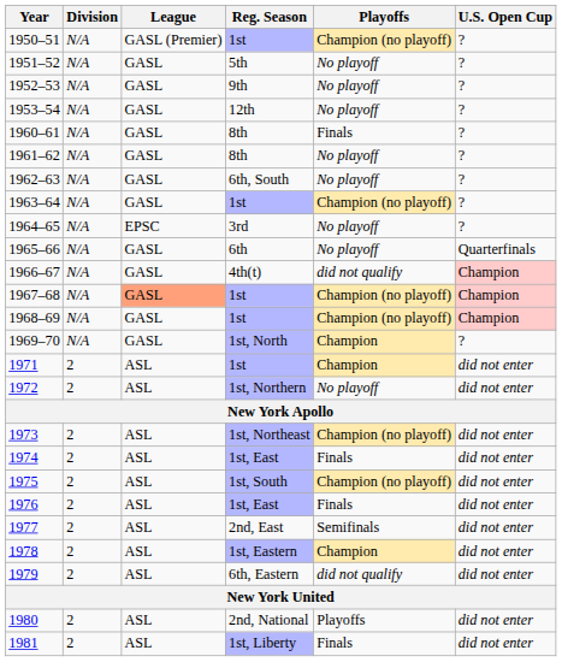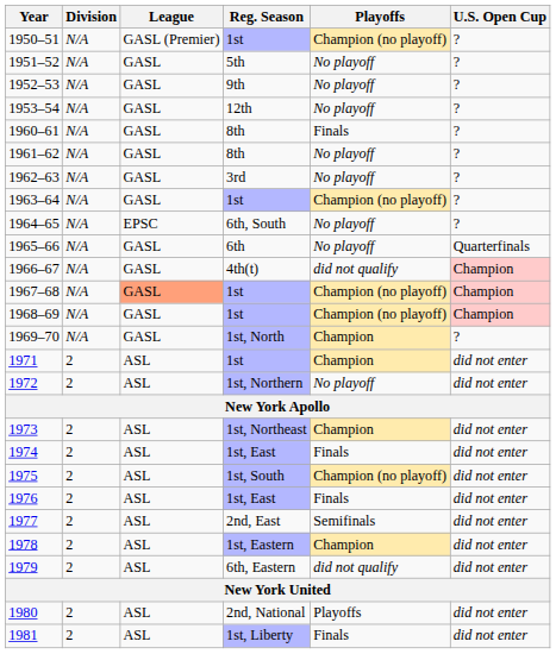 <table class="wikitable">
 <tr>
 <th>Year</th>
 <th>Division</th>
 <th>League</th>
 <th>Reg. Season</th>
 <th>Playoffs</th>
 <th>U.S. Open Cup</th>
 </tr>
 <tr>
 <td>1950–51</td>
 <td><em>N/A</em></td>
 <td>GASL (Premier)</td>
 <td bgcolor="B3B7FF">1st</td>
 <td bgcolor="FFEBAD">Champion (no playoff)</td>
 <td>?</td>
 </tr>
 <tr>
 <td>1951–52</td>
 <td><em>N/A</em></td>
 <td>GASL</td>
 <td>5th</td>
 <td><em>No playoff</em></td>
 <td>?</td>
 </tr>
 <tr>
 <td>1952–53</td>
 <td><em>N/A</em></td>
 <td>GASL</td>
 <td>9th</td>
 <td><em>No playoff</em></td>
 <td>?</td>
 </tr>
 <tr>
 <td>1953–54</td>
 <td><em>N/A</em></td>
 <td>GASL</td>
 <td>12th</td>
 <td><em>No playoff</em></td>
 <td>?</td>
 </tr>
 <tr>
 <td>1960–61</td>
 <td><em>N/A</em></td>
 <td>GASL</td>
 <td>8th</td>
 <td>Finals</td>
 <td>?</td>
 </tr>
 <tr>
 <td>1961–62</td>
 <td><em>N/A</em></td>
 <td>GASL</td>
 <td>8th</td>
 <td><em>No playoff</em></td>
 <td>?</td>
 </tr>
 <tr>
 <td>1962–63</td>
 <td><em>N/A</em></td>
 <td>GASL</td>
-<td>6th, South</td>
+<td>3rd</td>
 <td><em>No playoff</em></td>
 <td>?</td>
 </tr>
 <tr>
 <td>1963–64</td>
 <td><em>N/A</em></td>
 <td>GASL</td>
 <td bgcolor="B3B7FF">1st</td>
 <td bgcolor="FFEBAD">Champion (no playoff)</td>
 <td>?</td>
 </tr>
 <tr>
 <td>1964–65</td>
 <td><em>N/A</em></td>
 <td>EPSC</td>
-<td>3rd</td>
+<td>6th, South</td>
 <td><em>No playoff</em></td>
 <td>?</td>
 </tr>
 <tr>
 <td>1965–66</td>
 <td><em>N/A</em></td>
 <td>GASL</td>
 <td>6th</td>
 <td><em>No playoff</em></td>
 <td>Quarterfinals</td>
 </tr>
 <tr>
 <td>1966–67</td>
 <td><em>N/A</em></td>
 <td>GASL</td>
 <td>4th(t)</td>
 <td><em>did not qualify</em></td>
 <td bgcolor="FFCBCB">Champion</td>
 </tr>
 <tr>
 <td>1967–68</td>
 <td><em>N/A</em></td>
 <td style="background: lightsalmon;">GASL</td>
 <td bgcolor="B3B7FF">1st</td>
 <td bgcolor="FFEBAD">Champion (no playoff)</td>
 <td bgcolor="FFCBCB">Champion</td>
 </tr>
 <tr>
 <td>1968–69</td>
 <td><em>N/A</em></td>
 <td>GASL</td>
 <td bgcolor="B3B7FF">1st</td>
 <td bgcolor="FFEBAD">Champion (no playoff)</td>
 <td bgcolor="FFCBCB">Champion</td>
 </tr>
 <tr>
 <td>1969–70</td>
 <td><em>N/A</em></td>
 <td>GASL</td>
 <td bgcolor="B3B7FF">1st, North</td>
 <td bgcolor="FFEBAD">Champion</td>
 <td>?</td>
 </tr>
 <tr>
 <td><a href='#'>1971</a></td>
 <td>2</td>
 <td>ASL</td>
 <td bgcolor="B3B7FF">1st</td>
 <td bgcolor="FFEBAD">Champion</td>
 <td><em>did not enter</em></td>
 </tr>
 <tr>
 <td><a href='#'>1972</a></td>
 <td>2</td>
 <td>ASL</td>
 <td bgcolor="B3B7FF">1st, Northern</td>
 <td><em>No playoff</em></td>
 <td><em>did not enter</em></td>
 </tr>
 <tr>
 <th colspan="6">New York Apollo</th>
 </tr>
 <tr>
 <td><a href='#'>1973</a></td>
 <td>2</td>
 <td>ASL</td>
 <td bgcolor="B3B7FF">1st, Northeast</td>
-<td bgcolor="FFEBAD">Champion (no playoff)</td>
+<td bgcolor="FFEBAD">Champion</td>
 <td><em>did not enter</em></td>
 </tr>
 <tr>
 <td><a href='#'>1974</a></td>
 <td>2</td>
 <td>ASL</td>
 <td bgcolor="B3B7FF">1st, East</td>
 <td>Finals</td>
 <td><em>did not enter</em></td>
 </tr>
 <tr>
 <td><a href='#'>1975</a></td>
 <td>2</td>
 <td>ASL</td>
 <td bgcolor="B3B7FF">1st, South</td>
 <td bgcolor="FFEBAD">Champion (no playoff)</td>
 <td><em>did not enter</em></td>
 </tr>
 <tr>
 <td><a href='#'>1976</a></td>
 <td>2</td>
 <td>ASL</td>
 <td bgcolor="B3B7FF">1st, East</td>
 <td>Finals</td>
 <td><em>did not enter</em></td>
 </tr>
 <tr>
 <td><a href='#'>1977</a></td>
 <td>2</td>
 <td>ASL</td>
 <td>2nd, East</td>
 <td>Semifinals</td>
 <td><em>did not enter</em></td>
 </tr>
 <tr>
 <td><a href='#'>1978</a></td>
 <td>2</td>
 <td>ASL</td>
 <td bgcolor="B3B7FF">1st, Eastern</td>
 <td bgcolor="FFEBAD">Champion</td>
 <td><em>did not enter</em></td>
 </tr>
 <tr>
 <td><a href='#'>1979</a></td>
 <td>2</td>
 <td>ASL</td>
 <td>6th, Eastern</td>
 <td><em>did not qualify</em></td>
 <td><em>did not enter</em></td>
 </tr>
 <tr>
 <th colspan="6">New York United</th>
 </tr>
 <tr>
 <td><a href='#'>1980</a></td>
 <td>2</td>
 <td>ASL</td>
 <td>2nd, National</td>
 <td>Playoffs</td>
 <td><em>did not enter</em></td>
 </tr>
 <tr>
 <td><a href='#'>1981</a></td>
 <td>2</td>
 <td>ASL</td>
 <td bgcolor="B3B7FF">1st, Liberty</td>
 <td>Finals</td>
 <td><em>did not enter</em></td>
 </tr>
 </table>
